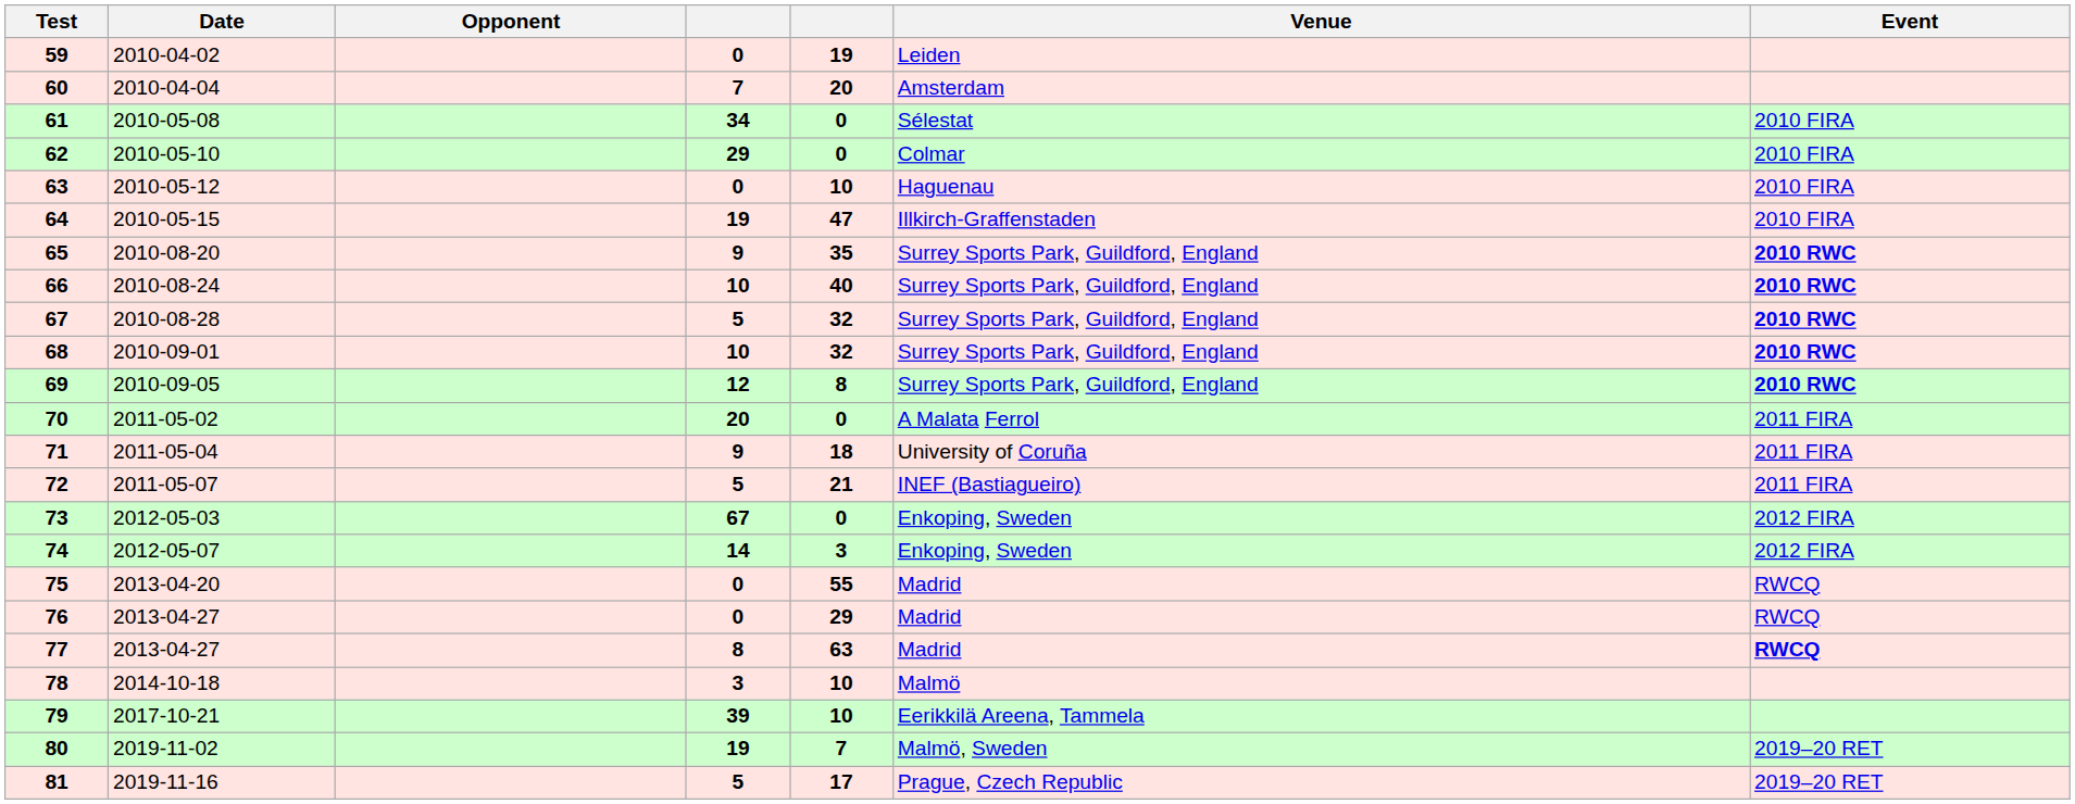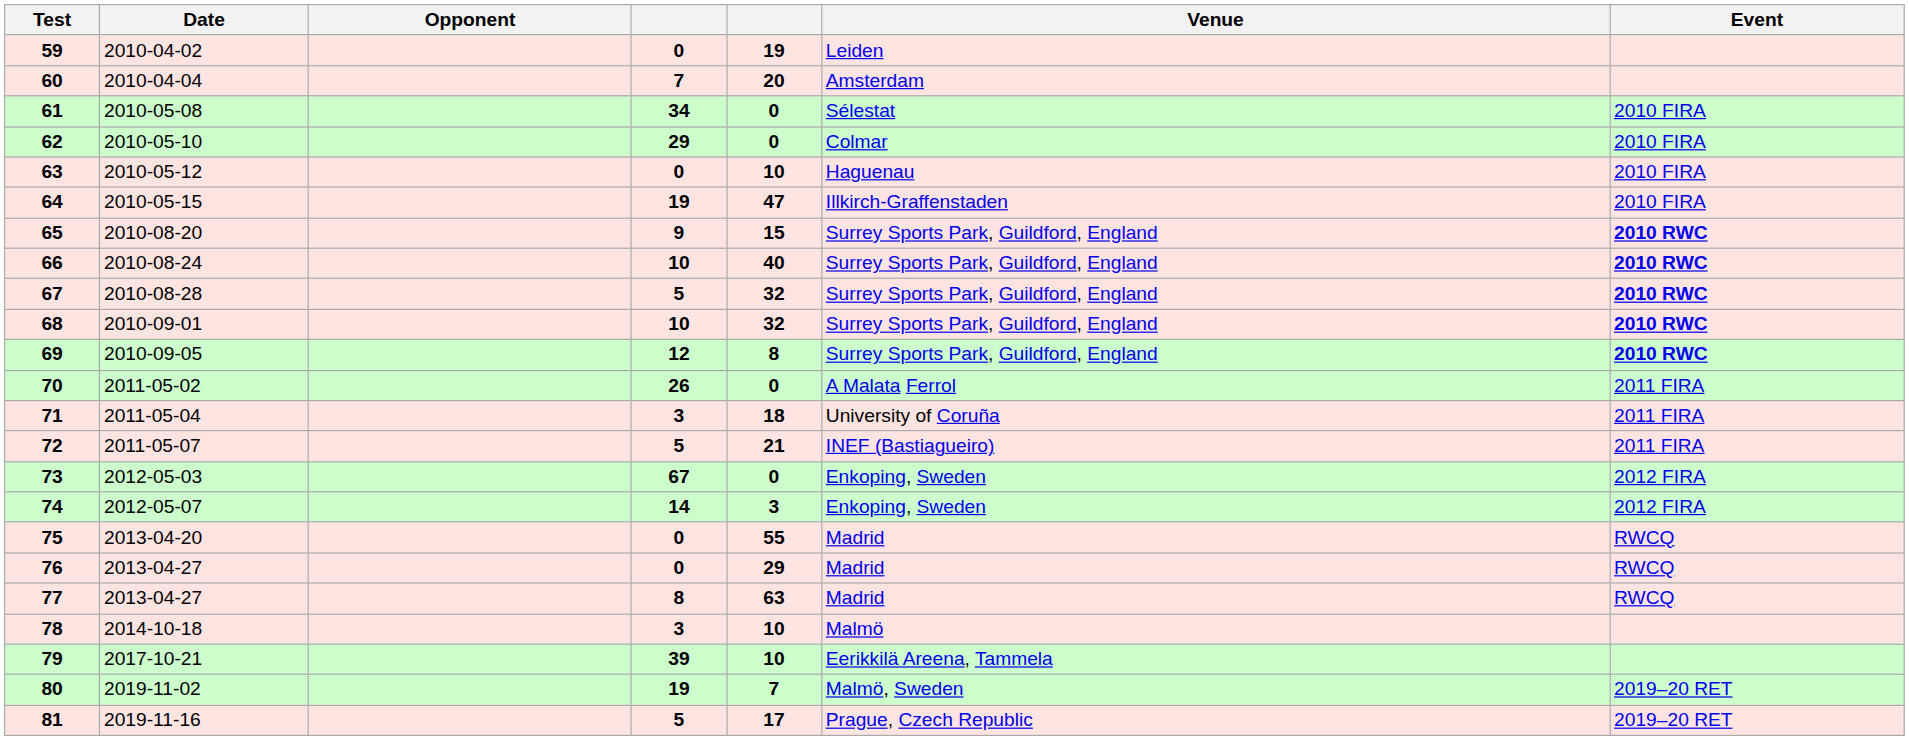 <table class="wikitable sortable" style="width:100%">
 <tr>
 <th style="width:5%">Test</th>
 <th style="width:11%">Date</th>
 <th style="width:17%">Opponent</th>
 <th style="width:5%"></th>
 <th style="width:5%"></th>
 <th>Venue</th>
 <th>Event</th>
 </tr>
 <tr bgcolor="FFE4E1">
 <td align="center"><strong>59</strong></td>
 <td>2010-04-02</td>
 <td></td>
 <td align="center"><strong>0</strong></td>
 <td align="center"><strong>19</strong></td>
 <td><a href='#'>Leiden</a></td>
 <td></td>
 </tr>
 <tr bgcolor="FFE4E1">
 <td align="center"><strong>60</strong></td>
 <td>2010-04-04</td>
 <td></td>
 <td align="center"><strong>7</strong></td>
 <td align="center"><strong>20</strong></td>
 <td><a href='#'>Amsterdam</a></td>
 <td></td>
 </tr>
 <tr bgcolor="#ccffcc">
 <td align="center"><strong>61</strong></td>
 <td>2010-05-08</td>
 <td></td>
 <td align="center"><strong>34</strong></td>
 <td align="center"><strong>0</strong></td>
 <td><a href='#'>Sélestat</a></td>
 <td><a href='#'>2010 FIRA</a></td>
 </tr>
 <tr bgcolor="#ccffcc">
 <td align="center"><strong>62</strong></td>
 <td>2010-05-10</td>
 <td></td>
 <td align="center"><strong>29</strong></td>
 <td align="center"><strong>0</strong></td>
 <td><a href='#'>Colmar</a></td>
 <td><a href='#'>2010 FIRA</a></td>
 </tr>
 <tr bgcolor="FFE4E1">
 <td align="center"><strong>63</strong></td>
 <td>2010-05-12</td>
 <td></td>
 <td align="center"><strong>0</strong></td>
 <td align="center"><strong>10</strong></td>
 <td><a href='#'>Haguenau</a></td>
 <td><a href='#'>2010 FIRA</a></td>
 </tr>
 <tr bgcolor="FFE4E1">
 <td align="center"><strong>64</strong></td>
 <td>2010-05-15</td>
 <td></td>
 <td align="center"><strong>19</strong></td>
 <td align="center"><strong>47</strong></td>
 <td><a href='#'>Illkirch-Graffenstaden</a></td>
 <td><a href='#'>2010 FIRA</a></td>
 </tr>
 <tr bgcolor="FFE4E1">
 <td align="center"><strong>65</strong></td>
 <td>2010-08-20</td>
 <td></td>
 <td align="center"><strong>9</strong></td>
-<td align="center"><strong>35</strong></td>
+<td align="center"><strong>15</strong></td>
 <td><a href='#'>Surrey Sports Park</a>, <a href='#'>Guildford</a>, <a href='#'>England</a></td>
 <td><a href='#'><strong>2010 RWC</strong></a></td>
 </tr>
 <tr bgcolor="FFE4E1">
 <td align="center"><strong>66</strong></td>
 <td>2010-08-24</td>
 <td></td>
 <td align="center"><strong>10</strong></td>
 <td align="center"><strong>40</strong></td>
 <td><a href='#'>Surrey Sports Park</a>, <a href='#'>Guildford</a>, <a href='#'>England</a></td>
 <td><a href='#'><strong>2010 RWC</strong></a></td>
 </tr>
 <tr bgcolor="FFE4E1">
 <td align="center"><strong>67</strong></td>
 <td>2010-08-28</td>
 <td></td>
 <td align="center"><strong>5</strong></td>
 <td align="center"><strong>32</strong></td>
 <td><a href='#'>Surrey Sports Park</a>, <a href='#'>Guildford</a>, <a href='#'>England</a></td>
 <td><a href='#'><strong>2010 RWC</strong></a></td>
 </tr>
 <tr bgcolor="FFE4E1">
 <td align="center"><strong>68</strong></td>
 <td>2010-09-01</td>
 <td></td>
 <td align="center"><strong>10</strong></td>
 <td align="center"><strong>32</strong></td>
 <td><a href='#'>Surrey Sports Park</a>, <a href='#'>Guildford</a>, <a href='#'>England</a></td>
 <td><a href='#'><strong>2010 RWC</strong></a></td>
 </tr>
 <tr bgcolor="#ccffcc">
 <td align="center"><strong>69</strong></td>
 <td>2010-09-05</td>
 <td></td>
 <td align="center"><strong>12</strong></td>
 <td align="center"><strong>8</strong></td>
 <td><a href='#'>Surrey Sports Park</a>, <a href='#'>Guildford</a>, <a href='#'>England</a></td>
 <td><a href='#'><strong>2010 RWC</strong></a></td>
 </tr>
 <tr bgcolor="#ccffcc">
 <td align="center"><strong>70</strong></td>
 <td>2011-05-02</td>
 <td></td>
-<td align="center"><strong>20</strong></td>
+<td align="center"><strong>26</strong></td>
 <td align="center"><strong>0</strong></td>
 <td><a href='#'>A Malata</a> <a href='#'>Ferrol</a></td>
 <td><a href='#'>2011 FIRA</a></td>
 </tr>
 <tr bgcolor="FFE4E1">
 <td align="center"><strong>71</strong></td>
 <td>2011-05-04</td>
 <td></td>
-<td align="center"><strong>9</strong></td>
+<td align="center"><strong>3</strong></td>
 <td align="center"><strong>18</strong></td>
 <td>University of <a href='#'>Coruña</a></td>
 <td><a href='#'>2011 FIRA</a></td>
 </tr>
 <tr bgcolor="FFE4E1">
 <td align="center"><strong>72</strong></td>
 <td>2011-05-07</td>
 <td></td>
 <td align="center"><strong>5</strong></td>
 <td align="center"><strong>21</strong></td>
 <td><a href='#'>INEF (Bastiagueiro)</a></td>
 <td><a href='#'>2011 FIRA</a></td>
 </tr>
 <tr bgcolor="#ccffcc">
 <td align="center"><strong>73</strong></td>
 <td>2012-05-03</td>
 <td></td>
 <td align="center"><strong>67</strong></td>
 <td align="center"><strong>0</strong></td>
 <td><a href='#'>Enkoping</a>, <a href='#'>Sweden</a></td>
 <td><a href='#'>2012 FIRA</a></td>
 </tr>
 <tr bgcolor="#ccffcc">
 <td align="center"><strong>74</strong></td>
 <td>2012-05-07</td>
 <td></td>
 <td align="center"><strong>14</strong></td>
 <td align="center"><strong>3</strong></td>
 <td><a href='#'>Enkoping</a>, <a href='#'>Sweden</a></td>
 <td><a href='#'>2012 FIRA</a></td>
 </tr>
 <tr bgcolor="FFE4E1">
 <td align="center"><strong>75</strong></td>
 <td>2013-04-20</td>
 <td></td>
 <td align="center"><strong>0</strong></td>
 <td align="center"><strong>55</strong></td>
 <td><a href='#'>Madrid</a></td>
 <td><a href='#'>RWCQ</a></td>
 </tr>
 <tr bgcolor="FFE4E1">
 <td align="center"><strong>76</strong></td>
 <td>2013-04-27</td>
 <td></td>
 <td align="center"><strong>0</strong></td>
 <td align="center"><strong>29</strong></td>
 <td><a href='#'>Madrid</a></td>
 <td><a href='#'>RWCQ</a></td>
 </tr>
 <tr bgcolor="FFE4E1">
 <td align="center"><strong>77</strong></td>
 <td>2013-04-27</td>
 <td></td>
 <td align="center"><strong>8</strong></td>
 <td align="center"><strong>63</strong></td>
 <td><a href='#'>Madrid</a></td>
-<td><strong><a href='#'>RWCQ</a></strong></td>
+<td><a href='#'>RWCQ</a></td>
 </tr>
 <tr bgcolor="FFE4E1">
 <td align="center"><strong>78</strong></td>
 <td>2014-10-18</td>
 <td></td>
 <td align="center"><strong>3</strong></td>
 <td align="center"><strong>10</strong></td>
 <td><a href='#'>Malmö</a></td>
 <td></td>
 </tr>
 <tr bgcolor="#ccffcc">
 <td align="center"><strong>79</strong></td>
 <td>2017-10-21</td>
 <td></td>
 <td align="center"><strong>39</strong></td>
 <td align="center"><strong>10</strong></td>
 <td><a href='#'>Eerikkilä Areena</a>, <a href='#'>Tammela</a></td>
 <td></td>
 </tr>
 <tr bgcolor="#ccffcc">
 <td align="center"><strong>80</strong></td>
 <td>2019-11-02</td>
 <td></td>
 <td align="center"><strong>19</strong></td>
 <td align="center"><strong>7</strong></td>
 <td><a href='#'>Malmö</a>, <a href='#'>Sweden</a></td>
 <td><a href='#'>2019–20 RET</a></td>
 </tr>
 <tr bgcolor="FFE4E1">
 <td align="center"><strong>81</strong></td>
 <td>2019-11-16</td>
 <td></td>
 <td align="center"><strong>5</strong></td>
 <td align="center"><strong>17</strong></td>
 <td><a href='#'>Prague</a>, <a href='#'>Czech Republic</a></td>
 <td><a href='#'>2019–20 RET</a></td>
 </tr>
 </table>
